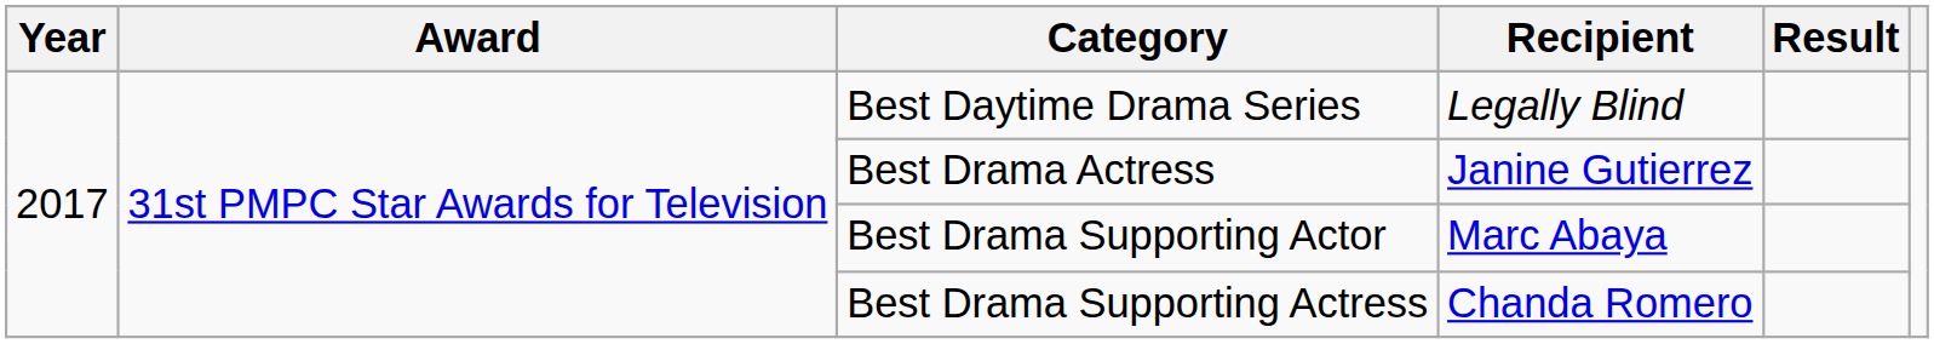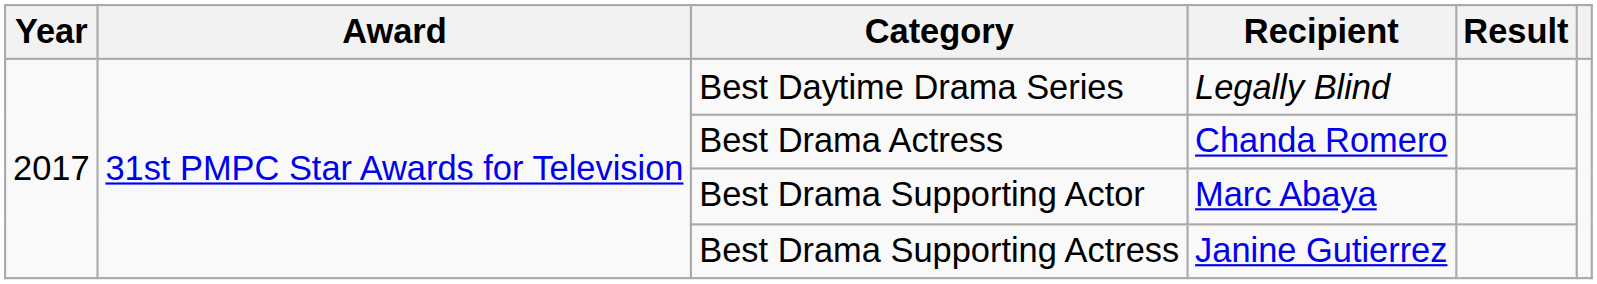 <table class="wikitable">
 <tr>
 <th>Year</th>
 <th>Award</th>
 <th>Category</th>
 <th>Recipient</th>
 <th>Result</th>
 <th></th>
 </tr>
 <tr>
 <td rowspan=4>2017</td>
 <td rowspan=4><a href='#'>31st PMPC Star Awards for Television</a></td>
 <td>Best Daytime Drama Series</td>
 <td><em>Legally Blind</em></td>
 <td></td>
 <td rowspan=4></td>
 </tr>
 <tr>
 <td>Best Drama Actress</td>
-<td><a href='#'>Janine Gutierrez</a></td>
+<td><a href='#'>Chanda Romero</a></td>
 <td></td>
 </tr>
 <tr>
 <td>Best Drama Supporting Actor</td>
 <td><a href='#'>Marc Abaya</a></td>
 <td></td>
 </tr>
 <tr>
 <td>Best Drama Supporting Actress</td>
-<td><a href='#'>Chanda Romero</a></td>
+<td><a href='#'>Janine Gutierrez</a></td>
 <td></td>
 </tr>
 </table>
